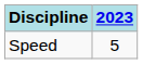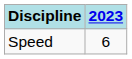 <table class="wikitable" style="text-align: center;">
 <tr>
 <th style="background: #b0e0e6;">Discipline</th>
 <th style="background: #b0e0e6;"><a href='#'>2023</a></th>
 </tr>
 <tr>
 <td align="left">Speed</td>
-<td>5</td>
+<td>6</td>
 </tr>
 </table>
